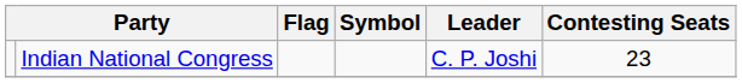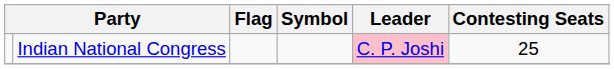 <table class="wikitable" style="text-align:center">
 <tr>
 <th colspan="2">Party</th>
 <th>Flag</th>
 <th>Symbol</th>
 <th>Leader</th>
 <th>Contesting Seats</th>
 </tr>
 <tr>
 <td></td>
 <td><a href='#'>Indian National Congress</a></td>
 <td></td>
 <td></td>
-<td><a href='#'>C. P. Joshi</a></td>
-<td>23</td>
+<td style="background: pink;"><a href='#'>C. P. Joshi</a></td>
+<td>25</td>
 </tr>
 <tr>
 </tr>
 </table>
